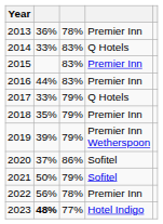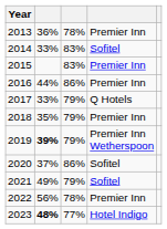 <table class="wikitable sortable" style="margin:0.5em 0 0.5em 1em;float:right">
 <tr>
 <th>Year</th>
 <th></th>
 <th></th>
 <th></th>
 <th class="unsortable"></th>
 </tr>
 <tr>
 <td>2013</td>
 <td>36%</td>
 <td>78%</td>
 <td>Premier Inn</td>
 <td></td>
 </tr>
 <tr>
 <td>2014</td>
 <td>33%</td>
 <td>83%</td>
-<td>Q Hotels</td>
+<td><a href='#'>Sofitel</a></td>
 <td></td>
 </tr>
 <tr>
 <td>2015</td>
 <td></td>
 <td>83%</td>
 <td><a href='#'>Premier Inn</a></td>
 <td></td>
 </tr>
 <tr>
 <td>2016</td>
 <td>44%</td>
-<td>83%</td>
+<td>86%</td>
 <td>Premier Inn</td>
 <td></td>
 </tr>
 <tr>
 <td>2017</td>
 <td>33%</td>
 <td>79%</td>
 <td>Q Hotels</td>
 <td></td>
 </tr>
 <tr>
 <td>2018</td>
 <td>35%</td>
 <td>79%</td>
 <td>Premier Inn</td>
 <td></td>
 </tr>
 <tr>
 <td>2019</td>
-<td>39%</td>
+<td><strong>39%</strong></td>
 <td>79%</td>
 <td>Premier Inn<br><a href='#'>Wetherspoon</a></td>
 <td></td>
 </tr>
 <tr>
 <td>2020</td>
 <td>37%</td>
 <td>86%</td>
 <td>Sofitel</td>
 <td></td>
 </tr>
 <tr>
 <td>2021</td>
-<td>50%</td>
+<td>49%</td>
 <td>79%</td>
 <td><a href='#'>Sofitel</a></td>
 <td></td>
 </tr>
 <tr>
 <td>2022</td>
 <td>56%</td>
 <td>78%</td>
 <td>Premier Inn</td>
 <td></td>
 </tr>
 <tr>
 <td>2023</td>
 <td><strong>48%</strong></td>
 <td>77%</td>
 <td><a href='#'>Hotel Indigo</a></td>
 <td></td>
 </tr>
 </table>
